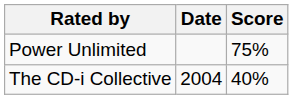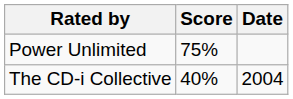 <table class = "wikitable sortable">
 <tr>
 <th>Rated by</th>
+<th>Score</th>
 <th>Date</th>
-<th>Score</th>
 </tr>
 <tr>
 <td>Power Unlimited</td>
+<td>75%</td>
 <td></td>
-<td>75%</td>
 </tr>
 <tr>
 <td>The CD-i Collective</td>
+<td>40%</td>
 <td>2004</td>
-<td>40%</td>
 </tr>
 </table>
